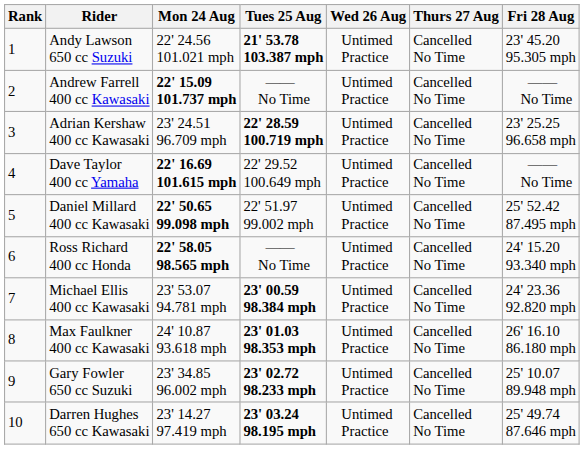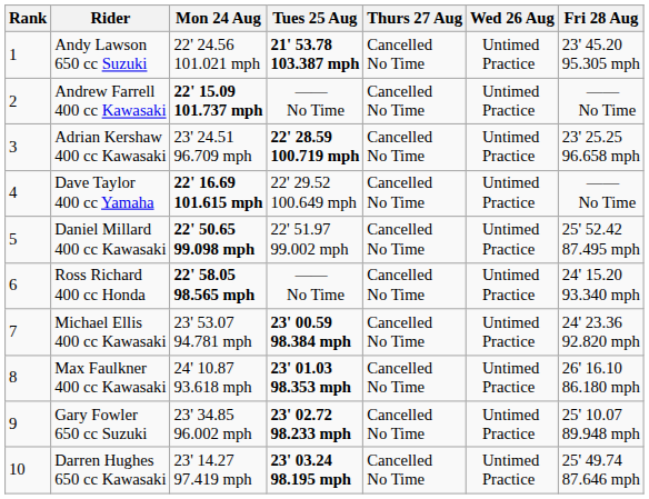 <table class="wikitable" style="font-size: 85%;">
 <tr style="background:#efefef;">
 <th>Rank</th>
 <th>Rider</th>
 <th>Mon 24 Aug</th>
 <th>Tues 25 Aug</th>
+<th>Thurs 27 Aug</th>
 <th>Wed 26 Aug</th>
-<th>Thurs 27 Aug</th>
 <th>Fri 28 Aug</th>
 </tr>
 <tr>
 <td>1</td>
 <td>  Andy Lawson<br> 650 cc <a href='#'>Suzuki</a></td>
 <td>22' 24.56<br> 101.021 mph</td>
 <td><strong>21' 53.78<br> 103.387 mph</strong></td>
+<td>Cancelled <br> No Time</td>
 <td>   Untimed<br>   Practice</td>
-<td>Cancelled <br> No Time</td>
 <td>23' 45.20<br> 95.305 mph</td>
 </tr>
 <tr>
 <td>2</td>
 <td>  Andrew Farrell<br> 400 cc <a href='#'>Kawasaki</a></td>
 <td><strong>22' 15.09<br> 101.737 mph</strong></td>
 <td>      ——<br>    No Time</td>
+<td>Cancelled <br> No Time</td>
 <td>   Untimed<br>   Practice</td>
-<td>Cancelled <br> No Time</td>
 <td>      ——<br>    No Time</td>
 </tr>
 <tr>
 <td>3</td>
 <td> Adrian Kershaw<br> 400 cc Kawasaki</td>
 <td>23' 24.51<br>  96.709 mph</td>
 <td><strong>22' 28.59<br> 100.719 mph</strong></td>
+<td>Cancelled <br> No Time</td>
 <td>   Untimed<br>   Practice</td>
-<td>Cancelled <br> No Time</td>
 <td>23' 25.25<br> 96.658 mph</td>
 </tr>
 <tr>
 <td>4</td>
 <td>  Dave Taylor<br> 400 cc <a href='#'>Yamaha</a></td>
 <td><strong>22' 16.69<br> 101.615 mph</strong></td>
 <td>22' 29.52<br> 100.649 mph</td>
+<td>Cancelled <br> No Time</td>
 <td>   Untimed<br>   Practice</td>
-<td>Cancelled <br> No Time</td>
 <td>      ——<br>    No Time</td>
 </tr>
 <tr>
 <td>5</td>
 <td>  Daniel Millard<br> 400 cc Kawasaki</td>
 <td><strong>22' 50.65<br> 99.098 mph</strong></td>
 <td>22' 51.97<br> 99.002 mph</td>
+<td>Cancelled <br> No Time</td>
 <td>   Untimed<br>   Practice</td>
-<td>Cancelled <br> No Time</td>
 <td>25' 52.42<br> 87.495 mph</td>
 </tr>
 <tr>
 <td>6</td>
 <td>  Ross Richard<br> 400 cc Honda</td>
 <td><strong>22' 58.05<br> 98.565 mph</strong></td>
 <td>      ——<br>    No Time</td>
+<td>Cancelled <br> No Time</td>
 <td>   Untimed<br>   Practice</td>
-<td>Cancelled <br> No Time</td>
 <td>24' 15.20<br> 93.340 mph</td>
 </tr>
 <tr>
 <td>7</td>
 <td>  Michael Ellis<br> 400 cc Kawasaki</td>
 <td>23' 53.07<br> 94.781 mph</td>
 <td><strong>23' 00.59<br> 98.384 mph</strong></td>
+<td>Cancelled <br> No Time</td>
 <td>   Untimed<br>   Practice</td>
-<td>Cancelled <br> No Time</td>
 <td>24' 23.36<br> 92.820 mph</td>
 </tr>
 <tr>
 <td>8</td>
 <td> Max Faulkner<br> 400 cc Kawasaki</td>
 <td>24' 10.87<br> 93.618 mph</td>
 <td><strong>23' 01.03<br> 98.353 mph</strong></td>
+<td>Cancelled <br> No Time</td>
 <td>   Untimed<br>   Practice</td>
-<td>Cancelled <br> No Time</td>
 <td>26' 16.10<br> 86.180 mph</td>
 </tr>
 <tr>
 <td>9</td>
 <td>  Gary Fowler<br> 650 cc Suzuki</td>
 <td>23' 34.85<br> 96.002 mph</td>
 <td><strong>23' 02.72<br> 98.233 mph</strong></td>
+<td>Cancelled <br> No Time</td>
 <td>   Untimed<br>   Practice</td>
-<td>Cancelled <br> No Time</td>
 <td>25' 10.07<br> 89.948 mph</td>
 </tr>
 <tr>
 <td>10</td>
 <td>  Darren Hughes<br> 650 cc Kawasaki</td>
 <td>23' 14.27<br> 97.419 mph</td>
 <td><strong>23' 03.24<br> 98.195 mph</strong></td>
+<td>Cancelled <br> No Time</td>
 <td>   Untimed<br>   Practice</td>
-<td>Cancelled <br> No Time</td>
 <td>25' 49.74<br> 87.646 mph</td>
 </tr>
 </table>
